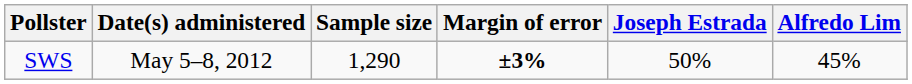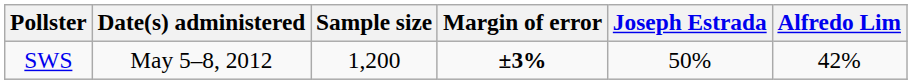 <table class=wikitable style="text-align:center;">
 <tr>
 <th>Pollster</th>
 <th>Date(s) administered</th>
 <th>Sample size</th>
 <th>Margin of error</th>
 <th><a href='#'>Joseph Estrada</a></th>
 <th><a href='#'>Alfredo Lim</a></th>
 </tr>
 <tr>
 <td><a href='#'>SWS</a></td>
 <td>May 5–8, 2012</td>
-<td>1,290</td>
+<td>1,200</td>
 <td><strong>±3%</strong></td>
 <td>50%</td>
-<td>45%</td>
+<td>42%</td>
 </tr>
 </table>
